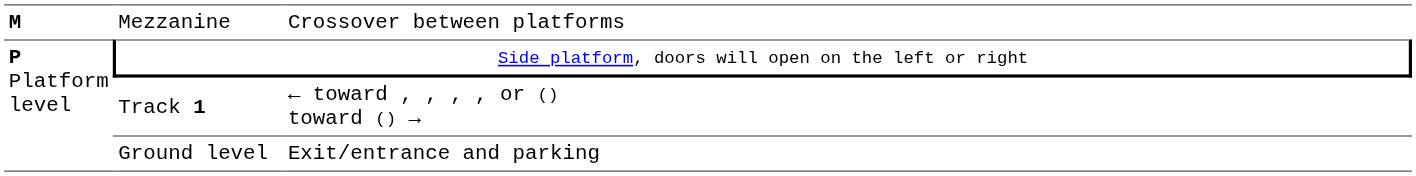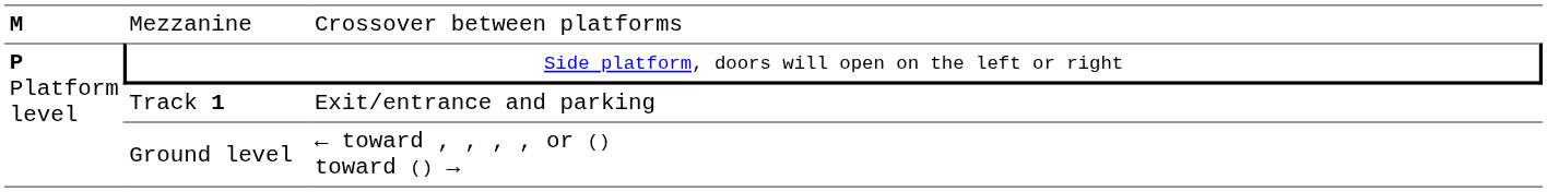 <table border=0 cellspacing=0 cellpadding=3>
 <tr>
 <td style="border-top:solid 1px gray;" width=50><strong>M</strong></td>
 <td style="border-top:solid 1px gray;" width=100>Mezzanine</td>
 <td style="border-top:solid 1px gray;" width=700>Crossover between platforms</td>
 </tr>
 <tr>
 <td style="border-top:solid 1px gray;border-bottom:solid 1px gray;" rowspan=3 valign=top><strong>P</strong><br>Platform level</td>
 <td style="border-top:solid 1px gray;border-right:solid 2px black;border-left:solid 2px black;border-bottom:solid 2px black;text-align:center;" colspan=2><small><a href='#'>Side platform</a>, doors will open on the left or right</small> </td>
 </tr>
 <tr>
 <td style="border-bottom:solid 1px gray;">Track <strong>1</strong></td>
-<td style="border-bottom:solid 1px gray;">←  toward , , , , or  <small>()</small><br>  toward  <small>()</small> →</td>
+<td style="border-bottom:solid 1px gray;">Exit/entrance and parking</td>
 </tr>
 <tr>
 <td style="border-bottom:solid 1px gray;">Ground level</td>
-<td style="border-bottom:solid 1px gray;">Exit/entrance and parking</td>
+<td style="border-bottom:solid 1px gray;">←  toward , , , , or  <small>()</small><br>  toward  <small>()</small> →</td>
 </tr>
 </table>
